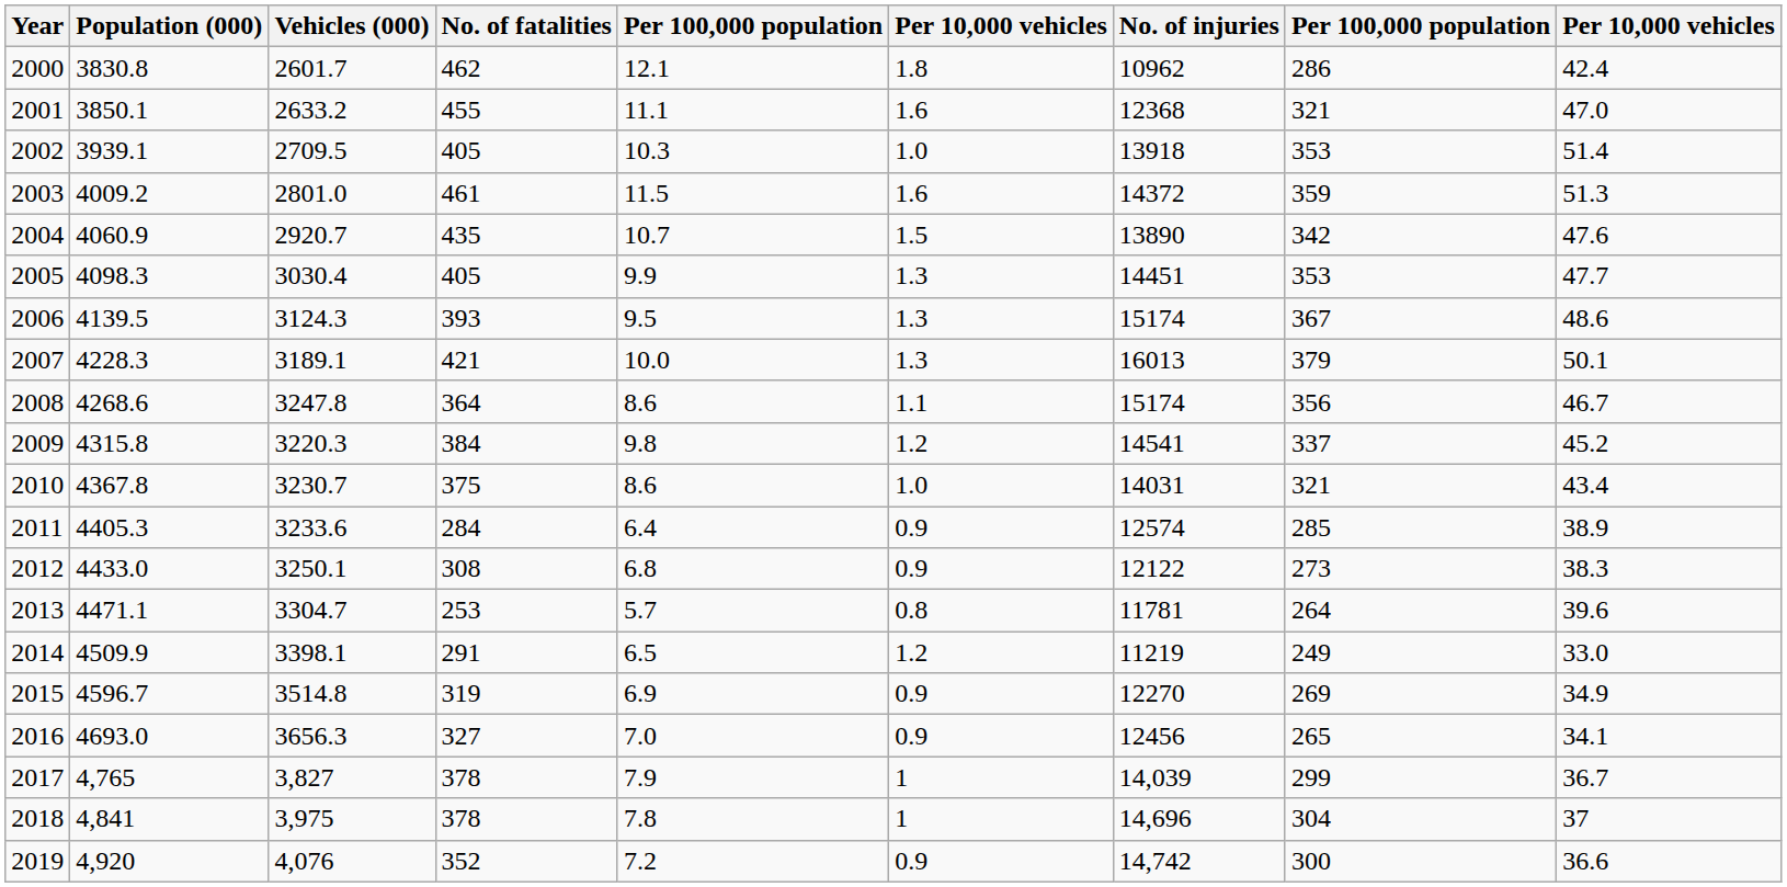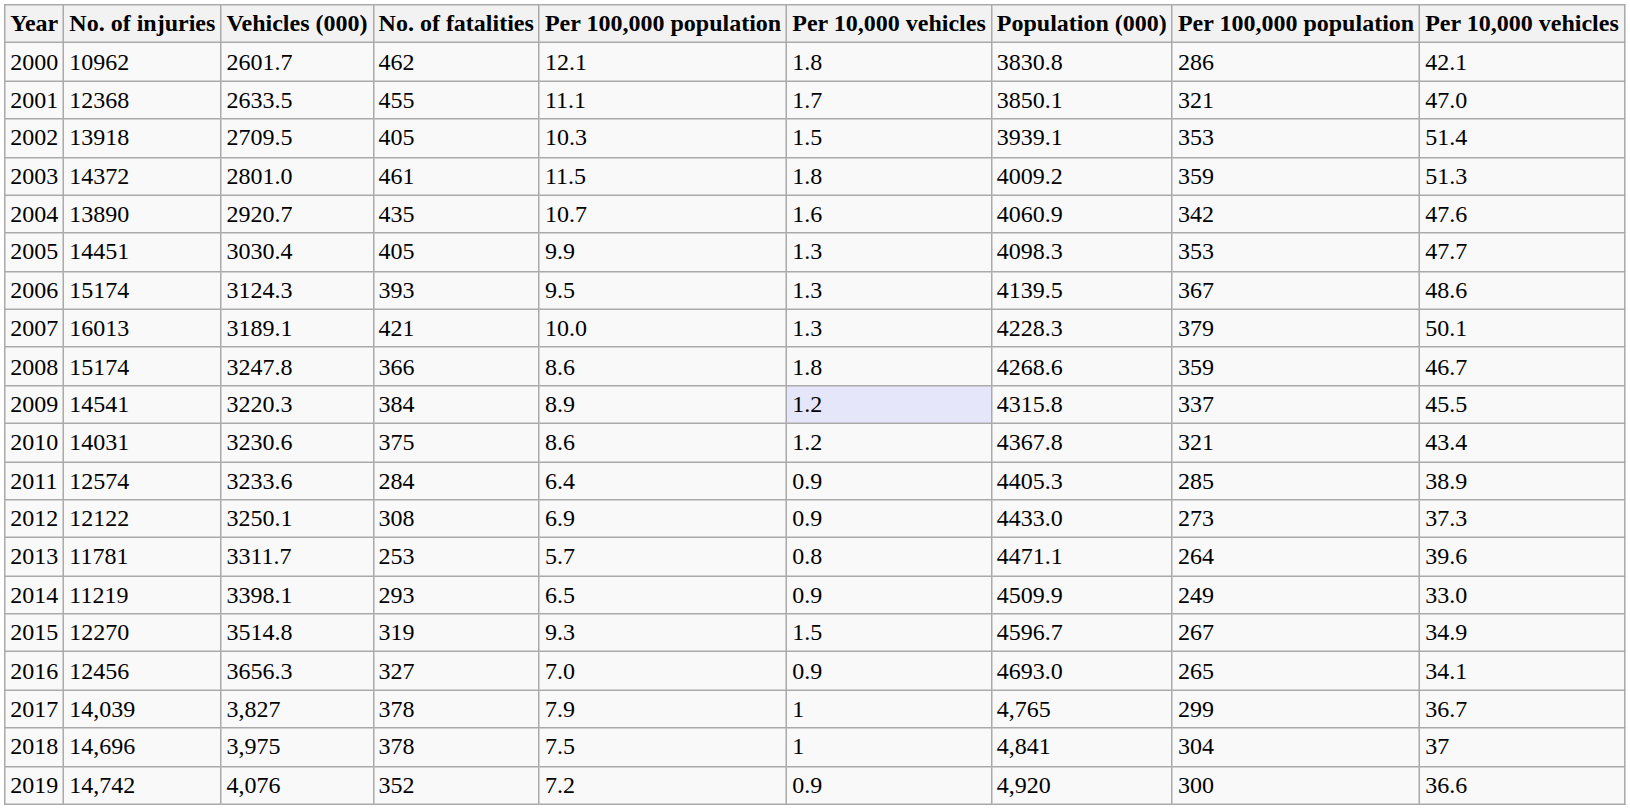 <table class="wikitable sortable">
 <tr>
 <th>Year</th>
-<th>Population (000)</th>
+<th>No. of injuries</th>
 <th>Vehicles (000)</th>
 <th>No. of fatalities</th>
 <th>Per 100,000 population</th>
 <th>Per 10,000 vehicles</th>
-<th>No. of injuries</th>
+<th>Population (000)</th>
 <th>Per 100,000 population</th>
 <th>Per 10,000 vehicles</th>
 </tr>
 <tr>
 <td>2000</td>
-<td>3830.8</td>
+<td>10962</td>
 <td>2601.7</td>
 <td>462</td>
 <td>12.1</td>
 <td>1.8</td>
-<td>10962</td>
+<td>3830.8</td>
 <td>286</td>
-<td>42.4</td>
+<td>42.1</td>
 </tr>
 <tr>
 <td>2001</td>
-<td>3850.1</td>
-<td>2633.2</td>
+<td>12368</td>
+<td>2633.5</td>
 <td>455</td>
 <td>11.1</td>
-<td>1.6</td>
-<td>12368</td>
+<td>1.7</td>
+<td>3850.1</td>
 <td>321</td>
 <td>47.0</td>
 </tr>
 <tr>
 <td>2002</td>
-<td>3939.1</td>
+<td>13918</td>
 <td>2709.5</td>
 <td>405</td>
 <td>10.3</td>
-<td>1.0</td>
-<td>13918</td>
+<td>1.5</td>
+<td>3939.1</td>
 <td>353</td>
 <td>51.4</td>
 </tr>
 <tr>
 <td>2003</td>
-<td>4009.2</td>
+<td>14372</td>
 <td>2801.0</td>
 <td>461</td>
 <td>11.5</td>
-<td>1.6</td>
-<td>14372</td>
+<td>1.8</td>
+<td>4009.2</td>
 <td>359</td>
 <td>51.3</td>
 </tr>
 <tr>
 <td>2004</td>
-<td>4060.9</td>
+<td>13890</td>
 <td>2920.7</td>
 <td>435</td>
 <td>10.7</td>
-<td>1.5</td>
-<td>13890</td>
+<td>1.6</td>
+<td>4060.9</td>
 <td>342</td>
 <td>47.6</td>
 </tr>
 <tr>
 <td>2005</td>
-<td>4098.3</td>
+<td>14451</td>
 <td>3030.4</td>
 <td>405</td>
 <td>9.9</td>
 <td>1.3</td>
-<td>14451</td>
+<td>4098.3</td>
 <td>353</td>
 <td>47.7</td>
 </tr>
 <tr>
 <td>2006</td>
-<td>4139.5</td>
+<td>15174</td>
 <td>3124.3</td>
 <td>393</td>
 <td>9.5</td>
 <td>1.3</td>
-<td>15174</td>
+<td>4139.5</td>
 <td>367</td>
 <td>48.6</td>
 </tr>
 <tr>
 <td>2007</td>
-<td>4228.3</td>
+<td>16013</td>
 <td>3189.1</td>
 <td>421</td>
 <td>10.0</td>
 <td>1.3</td>
-<td>16013</td>
+<td>4228.3</td>
 <td>379</td>
 <td>50.1</td>
 </tr>
 <tr>
 <td>2008</td>
+<td>15174</td>
+<td>3247.8</td>
+<td>366</td>
+<td>8.6</td>
+<td>1.8</td>
 <td>4268.6</td>
-<td>3247.8</td>
-<td>364</td>
-<td>8.6</td>
-<td>1.1</td>
-<td>15174</td>
-<td>356</td>
+<td>359</td>
 <td>46.7</td>
 </tr>
 <tr>
 <td>2009</td>
-<td>4315.8</td>
+<td>14541</td>
 <td>3220.3</td>
 <td>384</td>
-<td>9.8</td>
-<td>1.2</td>
-<td>14541</td>
+<td>8.9</td>
+<td style="background: lavender;">1.2</td>
+<td>4315.8</td>
 <td>337</td>
-<td>45.2</td>
+<td>45.5</td>
 </tr>
 <tr>
 <td>2010</td>
-<td>4367.8</td>
-<td>3230.7</td>
+<td>14031</td>
+<td>3230.6</td>
 <td>375</td>
 <td>8.6</td>
-<td>1.0</td>
-<td>14031</td>
+<td>1.2</td>
+<td>4367.8</td>
 <td>321</td>
 <td>43.4</td>
 </tr>
 <tr>
 <td>2011</td>
-<td>4405.3</td>
+<td>12574</td>
 <td>3233.6</td>
 <td>284</td>
 <td>6.4</td>
 <td>0.9</td>
-<td>12574</td>
+<td>4405.3</td>
 <td>285</td>
 <td>38.9</td>
 </tr>
 <tr>
 <td>2012</td>
-<td>4433.0</td>
+<td>12122</td>
 <td>3250.1</td>
 <td>308</td>
-<td>6.8</td>
+<td>6.9</td>
 <td>0.9</td>
-<td>12122</td>
+<td>4433.0</td>
 <td>273</td>
-<td>38.3</td>
+<td>37.3</td>
 </tr>
 <tr>
 <td>2013</td>
-<td>4471.1</td>
-<td>3304.7</td>
+<td>11781</td>
+<td>3311.7</td>
 <td>253</td>
 <td>5.7</td>
 <td>0.8</td>
-<td>11781</td>
+<td>4471.1</td>
 <td>264</td>
 <td>39.6</td>
 </tr>
 <tr>
 <td>2014</td>
+<td>11219</td>
+<td>3398.1</td>
+<td>293</td>
+<td>6.5</td>
+<td>0.9</td>
 <td>4509.9</td>
-<td>3398.1</td>
-<td>291</td>
-<td>6.5</td>
-<td>1.2</td>
-<td>11219</td>
 <td>249</td>
 <td>33.0</td>
 </tr>
 <tr>
 <td>2015</td>
-<td>4596.7</td>
+<td>12270</td>
 <td>3514.8</td>
 <td>319</td>
-<td>6.9</td>
-<td>0.9</td>
-<td>12270</td>
-<td>269</td>
+<td>9.3</td>
+<td>1.5</td>
+<td>4596.7</td>
+<td>267</td>
 <td>34.9</td>
 </tr>
 <tr>
 <td>2016</td>
-<td>4693.0</td>
+<td>12456</td>
 <td>3656.3</td>
 <td>327</td>
 <td>7.0</td>
 <td>0.9</td>
-<td>12456</td>
+<td>4693.0</td>
 <td>265</td>
 <td>34.1</td>
 </tr>
 <tr>
 <td>2017</td>
-<td>4,765</td>
+<td>14,039</td>
 <td>3,827</td>
 <td>378</td>
 <td>7.9</td>
 <td>1</td>
-<td>14,039</td>
+<td>4,765</td>
 <td>299</td>
 <td>36.7</td>
 </tr>
 <tr>
 <td>2018</td>
-<td>4,841</td>
+<td>14,696</td>
 <td>3,975</td>
 <td>378</td>
-<td>7.8</td>
+<td>7.5</td>
 <td>1</td>
-<td>14,696</td>
+<td>4,841</td>
 <td>304</td>
 <td>37</td>
 </tr>
 <tr>
 <td>2019</td>
-<td>4,920</td>
+<td>14,742</td>
 <td>4,076</td>
 <td>352</td>
 <td>7.2</td>
 <td>0.9</td>
-<td>14,742</td>
+<td>4,920</td>
 <td>300</td>
 <td>36.6</td>
 </tr>
 </table>
